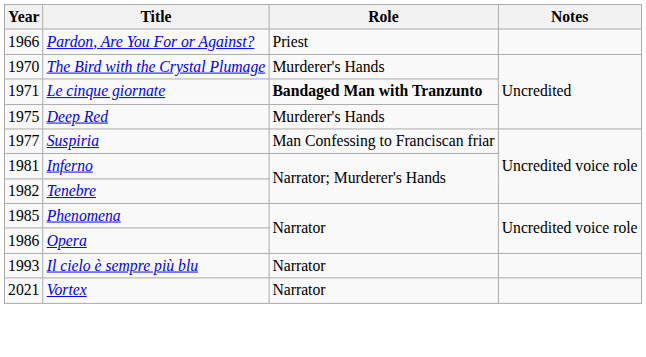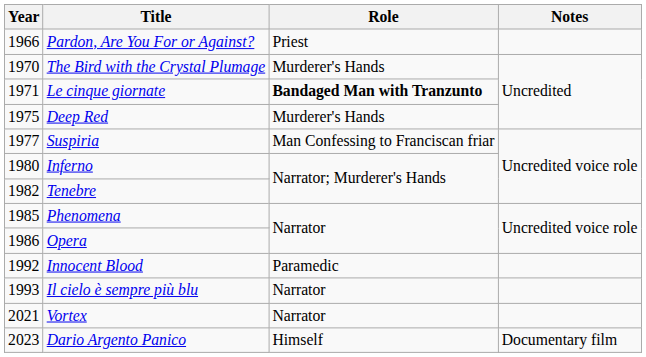 <table class="wikitable plainrowheaders">
 <tr>
 <th>Year</th>
 <th>Title</th>
 <th>Role</th>
 <th>Notes</th>
 </tr>
 <tr>
 <td>1966</td>
 <td><em><a href='#'>Pardon, Are You For or Against?</a></em></td>
 <td>Priest</td>
 <td></td>
 </tr>
 <tr>
 <td>1970</td>
 <td><em><a href='#'>The Bird with the Crystal Plumage</a></em></td>
 <td>Murderer's Hands</td>
 <td rowspan=3>Uncredited</td>
 </tr>
 <tr>
 <td>1971</td>
 <td><em><a href='#'>Le cinque giornate</a></em></td>
 <td><strong>Bandaged Man with Tranzunto</strong></td>
 </tr>
 <tr>
 <td>1975</td>
 <td><em><a href='#'>Deep Red</a></em></td>
 <td>Murderer's Hands</td>
 </tr>
 <tr>
 <td>1977</td>
 <td><em><a href='#'>Suspiria</a></em></td>
 <td>Man Confessing to Franciscan friar</td>
 <td rowspan=3>Uncredited voice role</td>
 </tr>
 <tr>
-<td>1981</td>
+<td>1980</td>
 <td><em><a href='#'>Inferno</a></em></td>
 <td rowspan=2>Narrator; Murderer's Hands</td>
 </tr>
 <tr>
 <td>1982</td>
 <td><em><a href='#'>Tenebre</a></em></td>
 </tr>
 <tr>
 <td>1985</td>
 <td><em><a href='#'>Phenomena</a></em></td>
 <td rowspan=2>Narrator</td>
 <td rowspan=2>Uncredited voice role</td>
 </tr>
 <tr>
 <td>1986</td>
 <td><em><a href='#'>Opera</a></em></td>
 </tr>
 <tr>
+<td>1992</td>
+<td><em><a href='#'>Innocent Blood</a></em></td>
+<td>Paramedic</td>
+<td></td>
+</tr>
+<tr>
 <td>1993</td>
 <td><em><a href='#'>Il cielo è sempre più blu</a></em></td>
 <td>Narrator</td>
 <td></td>
 </tr>
 <tr>
 <td>2021</td>
 <td><em><a href='#'>Vortex</a></em></td>
 <td>Narrator</td>
 </tr>
+<tr>
+<td>2023</td>
+<td><em><a href='#'>Dario Argento Panico</a></em></td>
+<td>Himself</td>
+<td>Documentary film</td>
+</tr>
 </table>
